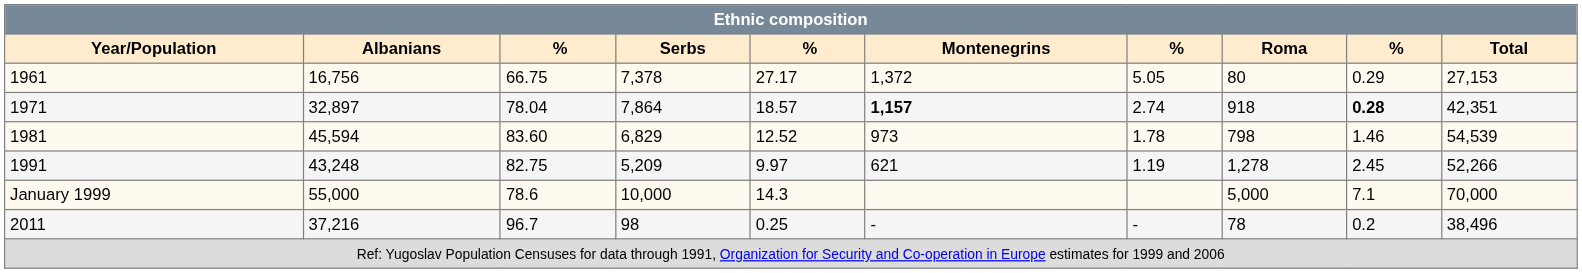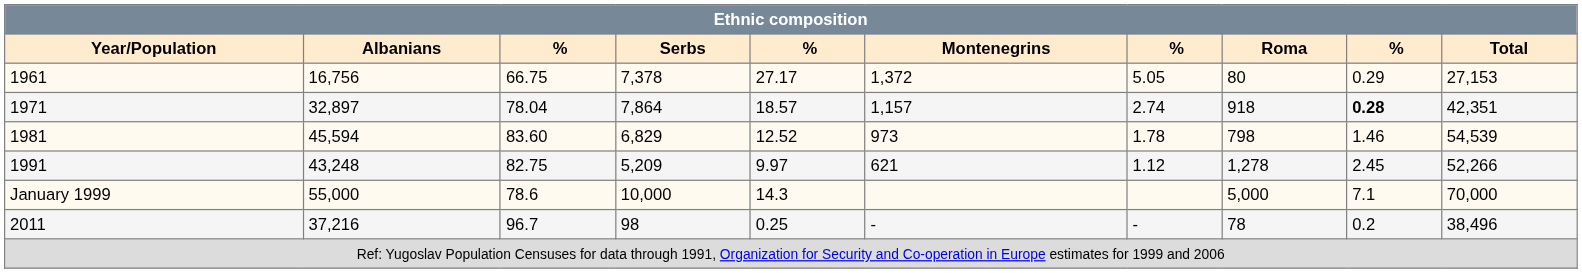 <table border="2" cellspacing="0" cellpadding="4" rules="all" width="65%" style="clear:all; margin:5px 0 0em 0em; border-style: solid; border-width: 1px; border-collapse:collapse; font-size:85%; empty-cells:show">
 <tr>
 <td colspan="14" align=center style="background:#778899; color:white"><strong>Ethnic composition</strong></td>
 </tr>
 <tr bgcolor="#FFEBCD">
 <th>Year/Population</th>
 <th>Albanians</th>
 <th> %</th>
 <th>Serbs</th>
 <th> %</th>
 <th>Montenegrins</th>
 <th> %</th>
 <th>Roma</th>
 <th> %</th>
 <th>Total</th>
 </tr>
 <tr bgcolor="#fffaf0">
 <td>1961</td>
 <td>16,756</td>
 <td>66.75</td>
 <td>7,378</td>
 <td>27.17</td>
 <td>1,372</td>
 <td>5.05</td>
 <td>80</td>
 <td>0.29</td>
 <td>27,153</td>
 </tr>
 <tr bgcolor="#f5f5f5">
 <td>1971</td>
 <td>32,897</td>
 <td>78.04</td>
 <td>7,864</td>
 <td>18.57</td>
-<td><strong>1,157</strong></td>
+<td>1,157</td>
 <td>2.74</td>
 <td>918</td>
 <td><strong>0.28</strong></td>
 <td>42,351</td>
 </tr>
 <tr bgcolor="#fffaf0">
 <td>1981</td>
 <td>45,594</td>
 <td>83.60</td>
 <td>6,829</td>
 <td>12.52</td>
 <td>973</td>
 <td>1.78</td>
 <td>798</td>
 <td>1.46</td>
 <td>54,539</td>
 </tr>
 <tr bgcolor="#f5f5f5">
 <td>1991</td>
 <td>43,248</td>
 <td>82.75</td>
 <td>5,209</td>
 <td>9.97</td>
 <td>621</td>
-<td>1.19</td>
+<td>1.12</td>
 <td>1,278</td>
 <td>2.45</td>
 <td>52,266</td>
 </tr>
 <tr bgcolor="#fffaf0">
 <td>January 1999</td>
 <td>55,000</td>
 <td>78.6</td>
 <td>10,000</td>
 <td>14.3</td>
 <td></td>
 <td></td>
 <td>5,000</td>
 <td>7.1</td>
 <td>70,000</td>
 </tr>
 <tr bgcolor="#f5f5f5">
 <td>2011</td>
 <td>37,216</td>
 <td>96.7</td>
 <td>98</td>
 <td>0.25</td>
 <td>-</td>
 <td>-</td>
 <td>78</td>
 <td>0.2</td>
 <td>38,496</td>
 </tr>
 <tr>
 <td colspan="10" align=center style="background:#dcdcdc;"><small>Ref: Yugoslav Population Censuses for data through 1991, <a href='#'>Organization for Security and Co-operation in Europe</a> estimates for 1999 and 2006 </small></td>
 </tr>
 </table>
